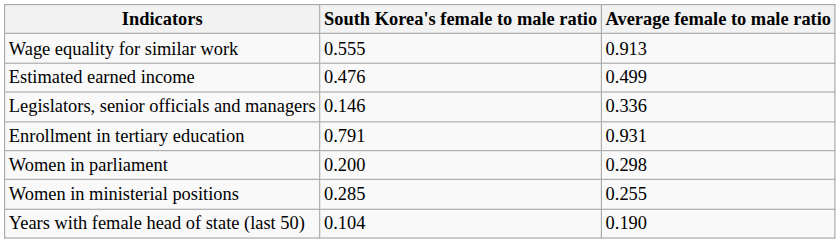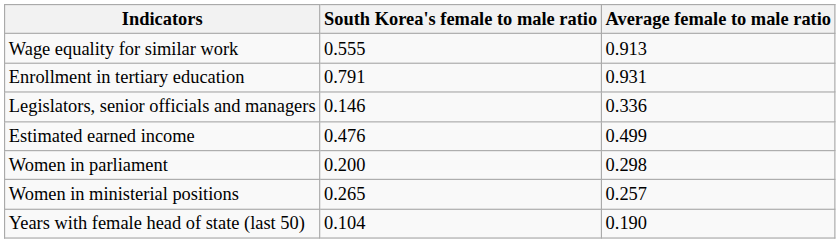 <table class="wikitable">
 <tr>
 <th>Indicators</th>
 <th>South Korea's female to male ratio</th>
 <th>Average female to male ratio</th>
 </tr>
 <tr>
 <td>Wage equality for similar work</td>
 <td>0.555</td>
 <td>0.913</td>
 </tr>
 <tr>
-<td>Estimated earned income</td>
-<td>0.476</td>
-<td>0.499</td>
+<td>Enrollment in tertiary education</td>
+<td>0.791</td>
+<td>0.931</td>
 </tr>
 <tr>
 <td>Legislators, senior officials and managers</td>
 <td>0.146</td>
 <td>0.336</td>
 </tr>
 <tr>
-<td>Enrollment in tertiary education</td>
-<td>0.791</td>
-<td>0.931</td>
+<td>Estimated earned income</td>
+<td>0.476</td>
+<td>0.499</td>
 </tr>
 <tr>
 <td>Women in parliament</td>
 <td>0.200</td>
 <td>0.298</td>
 </tr>
 <tr>
 <td>Women in ministerial positions</td>
-<td>0.285</td>
-<td>0.255</td>
+<td>0.265</td>
+<td>0.257</td>
 </tr>
 <tr>
 <td>Years with female head of state (last 50)</td>
 <td>0.104</td>
 <td>0.190</td>
 </tr>
 </table>
